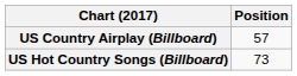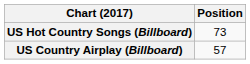 <table class="wikitable sortable plainrowheaders" style="text-align:center;">
 <tr>
 <th scope="col">Chart (2017)</th>
 <th scope="col">Position</th>
 </tr>
 <tr>
+<th scope="row">US Hot Country Songs (<em>Billboard</em>)</th>
+<td>73</td>
+</tr>
+<tr>
 <th scope="row">US Country Airplay (<em>Billboard</em>)</th>
 <td>57</td>
 </tr>
-<tr>
-<th scope="row">US Hot Country Songs (<em>Billboard</em>)</th>
-<td>73</td>
-</tr>
 </table>
